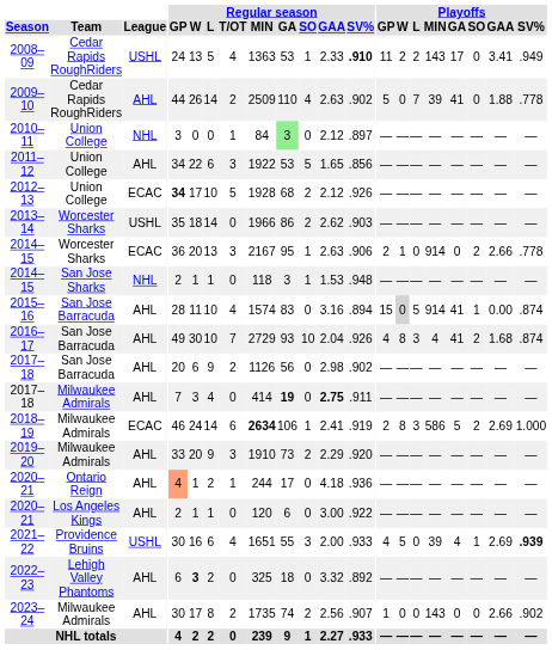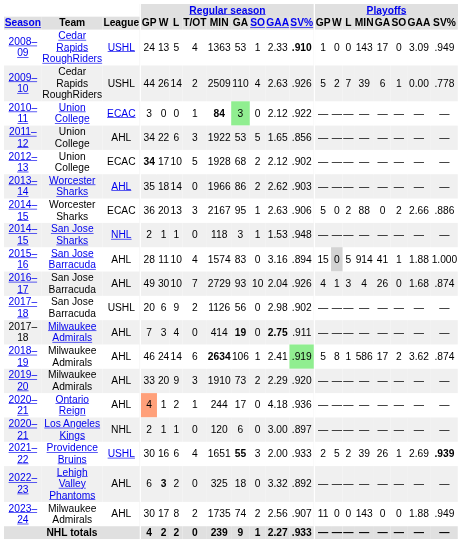 <table border="0" cellpadding="1" cellspacing="0" style="text-align:center; width:74%">
 <tr ALIGN="center" bgcolor="#e0e0e0">
 <th align="center" colspan="3" bgcolor="#ffffff"></th>
 <th align="center" rowspan="99" bgcolor="#ffffff"></th>
 <th align="center" colspan="9" bgcolor="#e0e0e0"><a href='#'>Regular season</a></th>
 <th align="center" rowspan="99" bgcolor="#ffffff"></th>
 <th align="center" colspan="8" bgcolor="#e0e0e0"><a href='#'>Playoffs</a></th>
 </tr>
 <tr ALIGN="center" bgcolor="#e0e0e0">
 <th><a href='#'>Season</a></th>
 <th>Team</th>
 <th>League</th>
 <th>GP</th>
 <th>W</th>
 <th>L</th>
 <th>T/OT</th>
 <th>MIN</th>
 <th>GA</th>
 <th><a href='#'>SO</a></th>
 <th><a href='#'>GAA</a></th>
 <th><a href='#'>SV%</a></th>
 <th>GP</th>
 <th>W</th>
 <th>L</th>
 <th>MIN</th>
 <th>GA</th>
 <th>SO</th>
 <th>GAA</th>
 <th>SV%</th>
 </tr>
 <tr ALIGN="center">
 <td><a href='#'>2008–09</a></td>
 <td><a href='#'>Cedar Rapids RoughRiders</a></td>
 <td><a href='#'>USHL</a></td>
 <td>24</td>
 <td>13</td>
 <td>5</td>
 <td>4</td>
 <td>1363</td>
 <td>53</td>
 <td>1</td>
 <td>2.33</td>
 <td><strong>.910</strong></td>
-<td>11</td>
-<td>2</td>
-<td>2</td>
+<td>1</td>
+<td>0</td>
+<td>0</td>
 <td>143</td>
 <td>17</td>
 <td>0</td>
-<td>3.41</td>
+<td>3.09</td>
 <td>.949</td>
 </tr>
 <tr ALIGN="center" bgcolor="#f0f0f0">
 <td><a href='#'>2009–10</a></td>
 <td>Cedar Rapids RoughRiders</td>
-<td><a href='#'>AHL</a></td>
+<td>USHL</td>
 <td>44</td>
 <td>26</td>
 <td>14</td>
 <td>2</td>
 <td>2509</td>
 <td>110</td>
 <td>4</td>
 <td>2.63</td>
-<td>.902</td>
+<td>.926</td>
 <td>5</td>
-<td>0</td>
+<td>2</td>
 <td>7</td>
 <td>39</td>
-<td>41</td>
-<td>0</td>
-<td>1.88</td>
+<td>6</td>
+<td>1</td>
+<td>0.00</td>
 <td>.778</td>
 </tr>
 <tr ALIGN="center">
 <td><a href='#'>2010–11</a></td>
 <td><a href='#'>Union College</a></td>
-<td><a href='#'>NHL</a></td>
+<td><a href='#'>ECAC</a></td>
 <td>3</td>
 <td>0</td>
 <td>0</td>
 <td>1</td>
-<td>84</td>
+<td><strong>84</strong></td>
 <td style="background: lightgreen;">3</td>
 <td>0</td>
 <td>2.12</td>
-<td>.897</td>
+<td>.922</td>
 <td>—</td>
 <td>—</td>
 <td>—</td>
 <td>—</td>
 <td>—</td>
 <td>—</td>
 <td>—</td>
 <td>—</td>
 </tr>
 <tr ALIGN="center" bgcolor="#f0f0f0">
 <td><a href='#'>2011–12</a></td>
 <td>Union College</td>
 <td>AHL</td>
 <td>34</td>
 <td>22</td>
 <td>6</td>
 <td>3</td>
 <td>1922</td>
 <td>53</td>
 <td>5</td>
 <td>1.65</td>
 <td>.856</td>
 <td>—</td>
 <td>—</td>
 <td>—</td>
 <td>—</td>
 <td>—</td>
 <td>—</td>
 <td>—</td>
 <td>—</td>
 </tr>
 <tr ALIGN="center">
 <td><a href='#'>2012–13</a></td>
 <td>Union College</td>
 <td>ECAC</td>
 <td><strong>34</strong></td>
 <td>17</td>
 <td>10</td>
 <td>5</td>
 <td>1928</td>
 <td>68</td>
 <td>2</td>
 <td>2.12</td>
-<td>.926</td>
+<td>.902</td>
 <td>—</td>
 <td>—</td>
 <td>—</td>
 <td>—</td>
 <td>—</td>
 <td>—</td>
 <td>—</td>
 <td>—</td>
 </tr>
 <tr ALIGN="center" bgcolor="#f0f0f0">
 <td><a href='#'>2013–14</a></td>
 <td><a href='#'>Worcester Sharks</a></td>
-<td>USHL</td>
+<td><a href='#'>AHL</a></td>
 <td>35</td>
 <td>18</td>
 <td>14</td>
 <td>0</td>
 <td>1966</td>
 <td>86</td>
 <td>2</td>
 <td>2.62</td>
 <td>.903</td>
 <td>—</td>
 <td>—</td>
 <td>—</td>
 <td>—</td>
 <td>—</td>
 <td>—</td>
 <td>—</td>
 <td>—</td>
 </tr>
 <tr ALIGN="center">
 <td><a href='#'>2014–15</a></td>
 <td>Worcester Sharks</td>
 <td>ECAC</td>
 <td>36</td>
 <td>20</td>
 <td>13</td>
 <td>3</td>
 <td>2167</td>
 <td>95</td>
 <td>1</td>
 <td>2.63</td>
 <td>.906</td>
+<td>5</td>
+<td>0</td>
 <td>2</td>
-<td>1</td>
-<td>0</td>
-<td>914</td>
+<td>88</td>
 <td>0</td>
 <td>2</td>
 <td>2.66</td>
-<td>.778</td>
+<td>.886</td>
 </tr>
 <tr ALIGN="center" bgcolor="#f0f0f0">
 <td><a href='#'>2014–15</a></td>
 <td><a href='#'>San Jose Sharks</a></td>
 <td><a href='#'>NHL</a></td>
 <td>2</td>
 <td>1</td>
 <td>1</td>
 <td>0</td>
 <td>118</td>
 <td>3</td>
 <td>1</td>
 <td>1.53</td>
 <td>.948</td>
 <td>—</td>
 <td>—</td>
 <td>—</td>
 <td>—</td>
 <td>—</td>
 <td>—</td>
 <td>—</td>
 <td>—</td>
 </tr>
 <tr ALIGN="center">
 <td><a href='#'>2015–16</a></td>
 <td><a href='#'>San Jose Barracuda</a></td>
 <td>AHL</td>
 <td>28</td>
 <td>11</td>
 <td>10</td>
 <td>4</td>
 <td>1574</td>
 <td>83</td>
 <td>0</td>
 <td>3.16</td>
 <td>.894</td>
 <td>15</td>
 <td style="background: lightgrey;">0</td>
 <td>5</td>
 <td>914</td>
 <td>41</td>
 <td>1</td>
-<td>0.00</td>
-<td>.874</td>
+<td>1.88</td>
+<td>1.000</td>
 </tr>
 <tr ALIGN="center" bgcolor="#f0f0f0">
 <td><a href='#'>2016–17</a></td>
 <td>San Jose Barracuda</td>
 <td>AHL</td>
 <td>49</td>
 <td>30</td>
 <td>10</td>
 <td>7</td>
 <td>2729</td>
 <td>93</td>
 <td>10</td>
 <td>2.04</td>
 <td>.926</td>
 <td>4</td>
-<td>8</td>
+<td>1</td>
 <td>3</td>
 <td>4</td>
-<td>41</td>
-<td>2</td>
+<td>26</td>
+<td>0</td>
 <td>1.68</td>
 <td>.874</td>
 </tr>
 <tr ALIGN="center">
 <td><a href='#'>2017–18</a></td>
 <td>San Jose Barracuda</td>
-<td>AHL</td>
+<td>USHL</td>
 <td>20</td>
 <td>6</td>
 <td>9</td>
 <td>2</td>
 <td>1126</td>
 <td>56</td>
 <td>0</td>
 <td>2.98</td>
 <td>.902</td>
 <td>—</td>
 <td>—</td>
 <td>—</td>
 <td>—</td>
 <td>—</td>
 <td>—</td>
 <td>—</td>
 <td>—</td>
 </tr>
 <tr ALIGN="center" bgcolor="#f0f0f0">
 <td>2017–18</td>
 <td><a href='#'>Milwaukee Admirals</a></td>
 <td>AHL</td>
 <td>7</td>
 <td>3</td>
 <td>4</td>
 <td>0</td>
 <td>414</td>
 <td><strong>19</strong></td>
 <td>0</td>
 <td><strong>2.75</strong></td>
 <td>.911</td>
 <td>—</td>
 <td>—</td>
 <td>—</td>
 <td>—</td>
 <td>—</td>
 <td>—</td>
 <td>—</td>
 <td>—</td>
 </tr>
 <tr ALIGN="center">
 <td><a href='#'>2018–19</a></td>
 <td>Milwaukee Admirals</td>
-<td>ECAC</td>
+<td>AHL</td>
 <td>46</td>
 <td>24</td>
 <td>14</td>
 <td>6</td>
 <td><strong>2634</strong></td>
 <td>106</td>
 <td>1</td>
 <td>2.41</td>
-<td>.919</td>
+<td style="background: lightgreen;">.919</td>
+<td>5</td>
+<td>8</td>
+<td>1</td>
+<td>586</td>
+<td>17</td>
 <td>2</td>
-<td>8</td>
-<td>3</td>
-<td>586</td>
-<td>5</td>
-<td>2</td>
-<td>2.69</td>
-<td>1.000</td>
+<td>3.62</td>
+<td>.874</td>
 </tr>
 <tr ALIGN="center" bgcolor="#f0f0f0">
 <td><a href='#'>2019–20</a></td>
 <td>Milwaukee Admirals</td>
 <td>AHL</td>
 <td>33</td>
 <td>20</td>
 <td>9</td>
 <td>3</td>
 <td>1910</td>
 <td>73</td>
 <td>2</td>
 <td>2.29</td>
 <td>.920</td>
 <td>—</td>
 <td>—</td>
 <td>—</td>
 <td>—</td>
 <td>—</td>
 <td>—</td>
 <td>—</td>
 <td>—</td>
 </tr>
 <tr ALIGN="center">
 <td><a href='#'>2020–21</a></td>
 <td><a href='#'>Ontario Reign</a></td>
 <td>AHL</td>
 <td style="background: lightsalmon;">4</td>
 <td>1</td>
 <td>2</td>
 <td>1</td>
 <td>244</td>
 <td>17</td>
 <td>0</td>
 <td>4.18</td>
 <td>.936</td>
 <td>—</td>
 <td>—</td>
 <td>—</td>
 <td>—</td>
 <td>—</td>
 <td>—</td>
 <td>—</td>
 <td>—</td>
 </tr>
 <tr ALIGN="center" bgcolor="#f0f0f0">
 <td><a href='#'>2020–21</a></td>
 <td><a href='#'>Los Angeles Kings</a></td>
-<td>AHL</td>
+<td>NHL</td>
 <td>2</td>
 <td>1</td>
 <td>1</td>
 <td>0</td>
 <td>120</td>
 <td>6</td>
 <td>0</td>
 <td>3.00</td>
-<td>.922</td>
+<td>.897</td>
 <td>—</td>
 <td>—</td>
 <td>—</td>
 <td>—</td>
 <td>—</td>
 <td>—</td>
 <td>—</td>
 <td>—</td>
 </tr>
 <tr ALIGN="center">
 <td><a href='#'>2021–22</a></td>
 <td><a href='#'>Providence Bruins</a></td>
 <td><a href='#'>USHL</a></td>
 <td>30</td>
 <td>16</td>
 <td>6</td>
 <td>4</td>
 <td>1651</td>
-<td>55</td>
+<td><strong>55</strong></td>
 <td>3</td>
 <td>2.00</td>
 <td>.933</td>
-<td>4</td>
+<td>2</td>
 <td>5</td>
-<td>0</td>
+<td>2</td>
 <td>39</td>
-<td>4</td>
+<td>26</td>
 <td>1</td>
 <td>2.69</td>
 <td><strong>.939</strong></td>
 </tr>
 <tr ALIGN="center" bgcolor="#f0f0f0">
 <td><a href='#'>2022–23</a></td>
 <td><a href='#'>Lehigh Valley Phantoms</a></td>
 <td>AHL</td>
 <td>6</td>
 <td><strong>3</strong></td>
 <td>2</td>
 <td>0</td>
 <td>325</td>
 <td>18</td>
 <td>0</td>
 <td>3.32</td>
 <td>.892</td>
 <td>—</td>
 <td>—</td>
 <td>—</td>
 <td>—</td>
 <td>—</td>
 <td>—</td>
 <td>—</td>
 <td>—</td>
 </tr>
 <tr ALIGN="center">
 <td><a href='#'>2023–24</a></td>
 <td>Milwaukee Admirals</td>
 <td>AHL</td>
 <td>30</td>
 <td>17</td>
 <td>8</td>
 <td>2</td>
 <td>1735</td>
 <td>74</td>
 <td>2</td>
 <td>2.56</td>
 <td>.907</td>
-<td>1</td>
+<td>11</td>
 <td>0</td>
 <td>0</td>
 <td>143</td>
 <td>0</td>
 <td>0</td>
-<td>2.66</td>
-<td>.902</td>
+<td>1.88</td>
+<td>.949</td>
 </tr>
 <tr ALIGN="center" bgcolor="#e0e0e0">
 <th colspan="3" align="center">NHL totals</th>
 <th>4</th>
 <th>2</th>
 <th>2</th>
 <th>0</th>
 <th>239</th>
 <th>9</th>
 <th>1</th>
 <th>2.27</th>
 <th>.933</th>
 <th>—</th>
 <th>—</th>
 <th>—</th>
 <th>—</th>
 <th>—</th>
 <th>—</th>
 <th>—</th>
 <th>—</th>
 </tr>
 </table>
